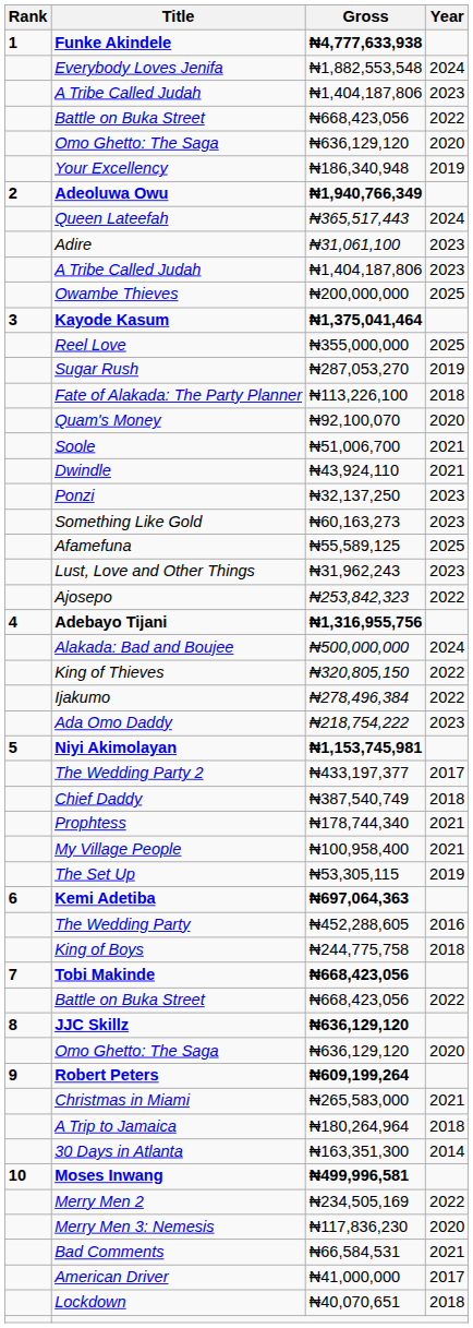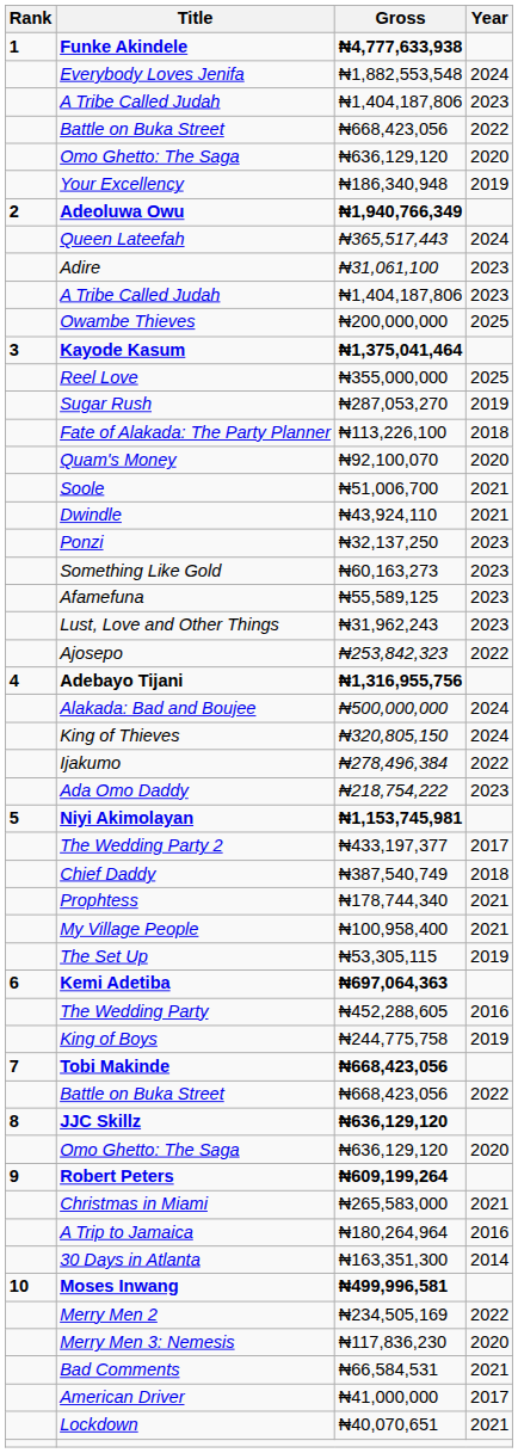 <table class="wikitable sortable">
 <tr>
 <th>Rank</th>
 <th>Title</th>
 <th>Gross</th>
 <th>Year</th>
 </tr>
 <tr>
 <td><strong>1</strong></td>
 <td><strong><a href='#'>Funke Akindele</a></strong></td>
 <td><strong>₦4,777,633,938</strong></td>
 <td></td>
 </tr>
 <tr>
 <td></td>
 <td><em><a href='#'>Everybody Loves Jenifa</a></em></td>
 <td>₦1,882,553,548</td>
 <td>2024</td>
 </tr>
 <tr>
 <td></td>
 <td><em><a href='#'>A Tribe Called Judah</a></em></td>
 <td>₦1,404,187,806</td>
 <td>2023</td>
 </tr>
 <tr>
 <td></td>
 <td><em><a href='#'>Battle on Buka Street</a></em></td>
 <td>₦668,423,056</td>
 <td>2022</td>
 </tr>
 <tr>
 <td></td>
 <td><em><a href='#'>Omo Ghetto: The Saga</a></em></td>
 <td>₦636,129,120</td>
 <td>2020</td>
 </tr>
 <tr>
 <td></td>
 <td><a href='#'><em>Your Excellency</em></a></td>
 <td>₦186,340,948</td>
 <td>2019</td>
 </tr>
 <tr>
 <td><strong>2</strong></td>
 <td><strong><a href='#'>Adeoluwa Owu</a></strong></td>
 <td><strong>₦1,940,766,349</strong></td>
 <td></td>
 </tr>
 <tr>
 <td></td>
 <td><em><a href='#'>Queen Lateefah</a></em></td>
 <td><em>₦365,517,443</em></td>
 <td>2024</td>
 </tr>
 <tr>
 <td></td>
 <td><em>Adire</em></td>
 <td><em>₦31,061,100</em></td>
 <td>2023</td>
 </tr>
 <tr>
 <td></td>
 <td><em><a href='#'>A Tribe Called Judah</a></em></td>
 <td>₦1,404,187,806</td>
 <td>2023</td>
 </tr>
 <tr>
 <td></td>
 <td><em><a href='#'>Owambe Thieves</a></em></td>
 <td>₦200,000,000</td>
 <td>2025</td>
 </tr>
 <tr>
 <td><strong>3</strong></td>
 <td><strong><a href='#'>Kayode Kasum</a></strong></td>
 <td><strong>₦1,375,041,464</strong></td>
 <td></td>
 </tr>
 <tr>
 <td></td>
 <td><em><a href='#'>Reel Love</a></em></td>
 <td>₦355,000,000</td>
 <td>2025</td>
 </tr>
 <tr>
 <td></td>
 <td><a href='#'><em>Sugar Rush</em></a></td>
 <td>₦287,053,270</td>
 <td>2019</td>
 </tr>
 <tr>
 <td></td>
 <td><em><a href='#'>Fate of Alakada: The Party Planner</a></em></td>
 <td>₦113,226,100</td>
 <td>2018</td>
 </tr>
 <tr>
 <td></td>
 <td><em><a href='#'>Quam's Money</a></em></td>
 <td>₦92,100,070</td>
 <td>2020</td>
 </tr>
 <tr>
 <td></td>
 <td><em><a href='#'>Soole</a></em></td>
 <td>₦51,006,700</td>
 <td>2021</td>
 </tr>
 <tr>
 <td></td>
 <td><a href='#'><em>Dwindle</em></a></td>
 <td>₦43,924,110</td>
 <td>2021</td>
 </tr>
 <tr>
 <td></td>
 <td><em><a href='#'>Ponzi</a></em></td>
 <td>₦32,137,250</td>
 <td>2023</td>
 </tr>
 <tr>
 <td></td>
 <td><em>Something Like Gold</em></td>
 <td>₦60,163,273</td>
 <td>2023</td>
 </tr>
 <tr>
 <td></td>
 <td><em>Afamefuna</em></td>
 <td>₦55,589,125</td>
-<td>2025</td>
+<td>2023</td>
 </tr>
 <tr>
 <td></td>
 <td><em>Lust, Love and Other Things</em></td>
 <td>₦31,962,243</td>
 <td>2023</td>
 </tr>
 <tr>
 <td></td>
 <td><em>Ajosepo</em></td>
 <td><em>₦253,842,323</em></td>
 <td>2022</td>
 </tr>
 <tr>
 <td><strong>4</strong></td>
 <td><strong>Adebayo Tijani</strong></td>
 <td><strong>₦1,316,955,756</strong></td>
 <td></td>
 </tr>
 <tr>
 <td></td>
 <td><a href='#'><em>Alakada: Bad and Boujee</em></a></td>
 <td><em>₦500,000,000</em></td>
 <td>2024</td>
 </tr>
 <tr>
 <td></td>
 <td><em>King of Thieves</em></td>
 <td><em>₦320,805,150</em></td>
-<td>2022</td>
+<td>2024</td>
 </tr>
 <tr>
 <td></td>
 <td><em>Ijakumo</em></td>
 <td><em>₦278,496,384</em></td>
 <td>2022</td>
 </tr>
 <tr>
 <td></td>
 <td><em><a href='#'>Ada Omo Daddy</a></em></td>
 <td><em>₦218,754,222</em></td>
 <td>2023</td>
 </tr>
 <tr>
 <td><strong>5</strong></td>
 <td><strong><a href='#'>Niyi Akimolayan</a></strong></td>
 <td><strong>₦1,153,745,981</strong></td>
 <td></td>
 </tr>
 <tr>
 <td></td>
 <td><em><a href='#'>The Wedding Party 2</a></em></td>
 <td>₦433,197,377</td>
 <td>2017</td>
 </tr>
 <tr>
 <td></td>
 <td><em><a href='#'>Chief Daddy</a></em></td>
 <td>₦387,540,749</td>
 <td>2018</td>
 </tr>
 <tr>
 <td></td>
 <td><a href='#'><em>Prophtess</em></a></td>
 <td>₦178,744,340</td>
 <td>2021</td>
 </tr>
 <tr>
 <td></td>
 <td><em><a href='#'>My Village People</a></em></td>
 <td>₦100,958,400</td>
 <td>2021</td>
 </tr>
 <tr>
 <td></td>
 <td><a href='#'><em>The Set Up</em></a></td>
 <td>₦53,305,115</td>
 <td>2019</td>
 </tr>
 <tr>
 <td><strong>6</strong></td>
 <td><strong><a href='#'>Kemi Adetiba</a></strong></td>
 <td><strong>₦697,064,363</strong></td>
 <td></td>
 </tr>
 <tr>
 <td></td>
 <td><a href='#'><em>The Wedding Party</em></a></td>
 <td>₦452,288,605</td>
 <td>2016</td>
 </tr>
 <tr>
 <td></td>
 <td><em><a href='#'>King of Boys</a></em></td>
 <td>₦244,775,758</td>
-<td>2018</td>
+<td>2019</td>
 </tr>
 <tr>
 <td><strong>7</strong></td>
 <td><strong><a href='#'>Tobi Makinde</a></strong></td>
 <td><strong>₦668,423,056</strong></td>
 <td></td>
 </tr>
 <tr>
 <td></td>
 <td><em><a href='#'>Battle on Buka Street</a></em></td>
 <td>₦668,423,056</td>
 <td>2022</td>
 </tr>
 <tr>
 <td><strong>8</strong></td>
 <td><strong><a href='#'>JJC Skillz</a></strong></td>
 <td><strong>₦636,129,120</strong></td>
 <td></td>
 </tr>
 <tr>
 <td></td>
 <td><em><a href='#'>Omo Ghetto: The Saga</a></em></td>
 <td>₦636,129,120</td>
 <td>2020</td>
 </tr>
 <tr>
 <td><strong>9</strong></td>
 <td><strong><a href='#'>Robert Peters</a></strong></td>
 <td><strong>₦609,199,264</strong></td>
 <td></td>
 </tr>
 <tr>
 <td></td>
 <td><em><a href='#'>Christmas in Miami</a></em></td>
 <td>₦265,583,000</td>
 <td>2021</td>
 </tr>
 <tr>
 <td></td>
 <td><em><a href='#'>A Trip to Jamaica</a></em></td>
 <td>₦180,264,964</td>
-<td>2018</td>
+<td>2016</td>
 </tr>
 <tr>
 <td></td>
 <td><em><a href='#'>30 Days in Atlanta</a></em></td>
 <td>₦163,351,300</td>
 <td>2014</td>
 </tr>
 <tr>
 <td><strong>10</strong></td>
 <td><strong><a href='#'>Moses Inwang</a></strong></td>
 <td><strong>₦499,996,581</strong></td>
 <td></td>
 </tr>
 <tr>
 <td></td>
 <td><em><a href='#'>Merry Men 2</a></em></td>
 <td>₦234,505,169</td>
 <td>2022</td>
 </tr>
 <tr>
 <td></td>
 <td><a href='#'><em>Merry Men 3: Nemesis</em></a></td>
 <td>₦117,836,230</td>
 <td>2020</td>
 </tr>
 <tr>
 <td></td>
 <td><em><a href='#'>Bad Comments</a></em></td>
 <td>₦66,584,531</td>
 <td>2021</td>
 </tr>
 <tr>
 <td></td>
 <td><em><a href='#'>American Driver</a></em></td>
 <td>₦41,000,000</td>
 <td>2017</td>
 </tr>
 <tr>
 <td></td>
 <td><a href='#'><em>Lockdown</em></a></td>
 <td>₦40,070,651</td>
-<td>2018</td>
+<td>2021</td>
 </tr>
 <tr>
 <td></td>
 </tr>
 </table>
